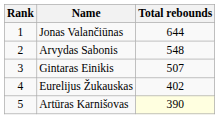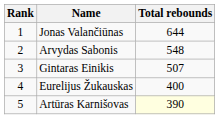 <table class="wikitable sortable" style="text-align: center;">
 <tr>
 <th>Rank</th>
 <th class="unsortable">Name</th>
 <th>Total rebounds</th>
 </tr>
 <tr>
 <td>1</td>
 <td style="text-align: left;">Jonas Valančiūnas</td>
 <td>644</td>
 </tr>
 <tr>
 <td>2</td>
 <td style="text-align: left;">Arvydas Sabonis</td>
 <td>548</td>
 </tr>
 <tr>
 <td>3</td>
 <td style="text-align: left;">Gintaras Einikis</td>
 <td>507</td>
 </tr>
 <tr>
 <td>4</td>
 <td style="text-align: left;">Eurelijus Žukauskas</td>
-<td>402</td>
+<td>400</td>
 </tr>
 <tr>
 <td>5</td>
 <td style="text-align: left;">Artūras Karnišovas</td>
 <td style="background: lightyellow;">390</td>
 </tr>
 </table>
